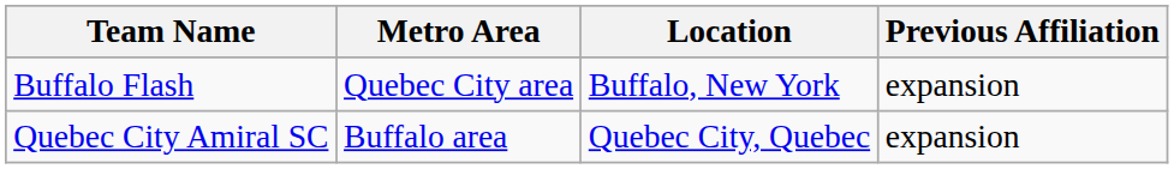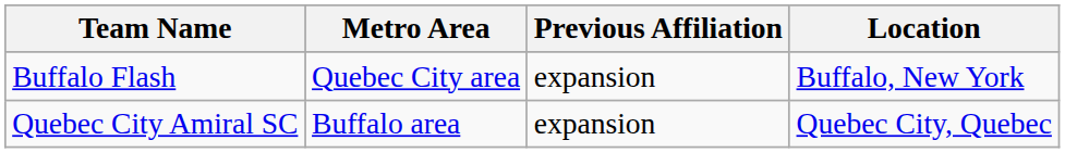 <table class="wikitable">
 <tr>
 <th>Team Name</th>
 <th>Metro Area</th>
+<th>Previous Affiliation</th>
 <th>Location</th>
-<th>Previous Affiliation</th>
 </tr>
 <tr>
 <td> <a href='#'>Buffalo Flash</a></td>
 <td><a href='#'>Quebec City area</a></td>
+<td>expansion</td>
 <td><a href='#'>Buffalo, New York</a></td>
-<td>expansion</td>
 </tr>
 <tr>
 <td> <a href='#'>Quebec City Amiral SC</a></td>
 <td><a href='#'>Buffalo area</a></td>
+<td>expansion</td>
 <td><a href='#'>Quebec City, Quebec</a></td>
-<td>expansion</td>
 </tr>
 </table>
